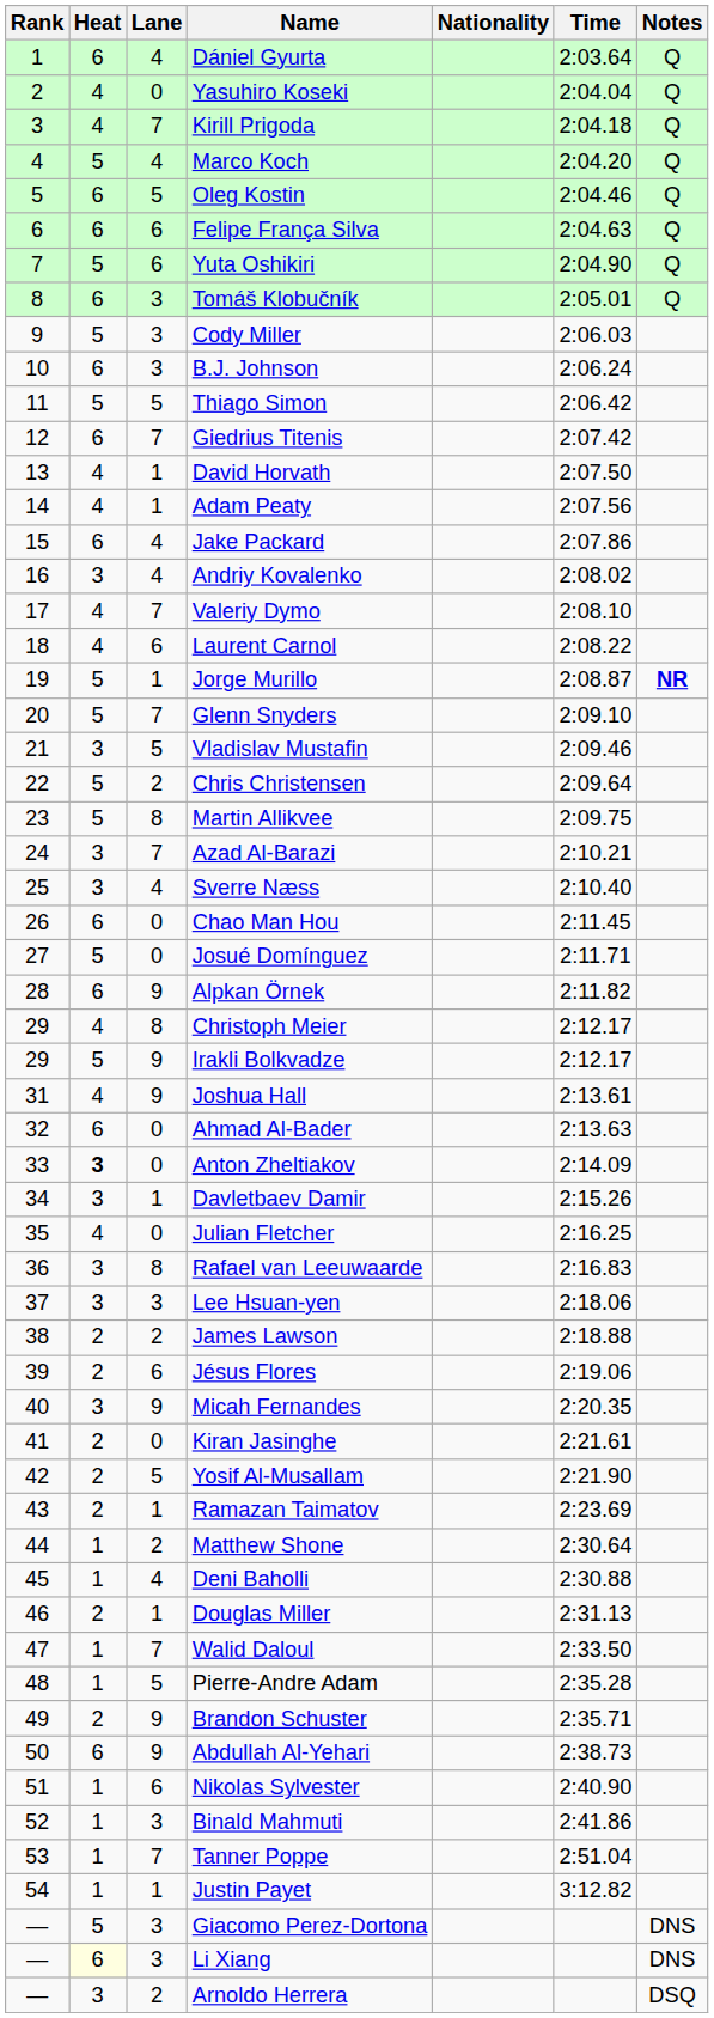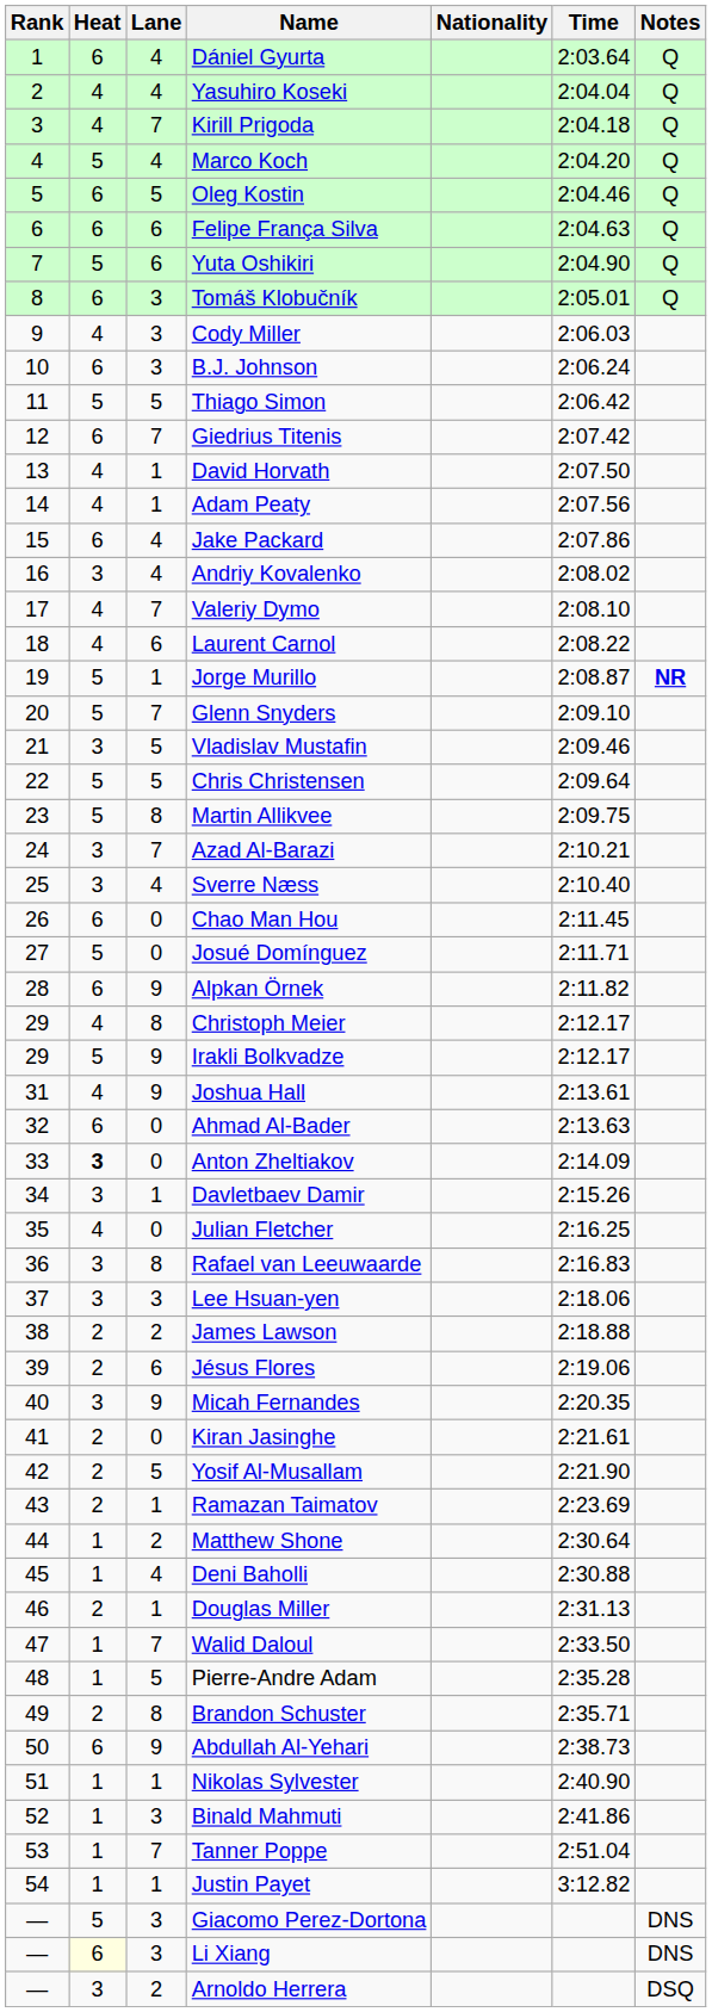 <table class="wikitable sortable" style="text-align:center">
 <tr>
 <th>Rank</th>
 <th>Heat</th>
 <th>Lane</th>
 <th>Name</th>
 <th>Nationality</th>
 <th>Time</th>
 <th>Notes</th>
 </tr>
 <tr bgcolor=ccffcc>
 <td>1</td>
 <td>6</td>
 <td>4</td>
 <td align=left><a href='#'>Dániel Gyurta</a></td>
 <td align=left></td>
 <td>2:03.64</td>
 <td>Q</td>
 </tr>
 <tr bgcolor=ccffcc>
 <td>2</td>
 <td>4</td>
-<td>0</td>
+<td>4</td>
 <td align=left><a href='#'>Yasuhiro Koseki</a></td>
 <td align=left></td>
 <td>2:04.04</td>
 <td>Q</td>
 </tr>
 <tr bgcolor=ccffcc>
 <td>3</td>
 <td>4</td>
 <td>7</td>
 <td align=left><a href='#'>Kirill Prigoda</a></td>
 <td align=left></td>
 <td>2:04.18</td>
 <td>Q</td>
 </tr>
 <tr bgcolor=ccffcc>
 <td>4</td>
 <td>5</td>
 <td>4</td>
 <td align=left><a href='#'>Marco Koch</a></td>
 <td align=left></td>
 <td>2:04.20</td>
 <td>Q</td>
 </tr>
 <tr bgcolor=ccffcc>
 <td>5</td>
 <td>6</td>
 <td>5</td>
 <td align=left><a href='#'>Oleg Kostin</a></td>
 <td align=left></td>
 <td>2:04.46</td>
 <td>Q</td>
 </tr>
 <tr bgcolor=ccffcc>
 <td>6</td>
 <td>6</td>
 <td>6</td>
 <td align=left><a href='#'>Felipe França Silva</a></td>
 <td align=left></td>
 <td>2:04.63</td>
 <td>Q</td>
 </tr>
 <tr bgcolor=ccffcc>
 <td>7</td>
 <td>5</td>
 <td>6</td>
 <td align=left><a href='#'>Yuta Oshikiri</a></td>
 <td align=left></td>
 <td>2:04.90</td>
 <td>Q</td>
 </tr>
 <tr bgcolor=ccffcc>
 <td>8</td>
 <td>6</td>
 <td>3</td>
 <td align=left><a href='#'>Tomáš Klobučník</a></td>
 <td align=left></td>
 <td>2:05.01</td>
 <td>Q</td>
 </tr>
 <tr>
 <td>9</td>
-<td>5</td>
+<td>4</td>
 <td>3</td>
 <td align=left><a href='#'>Cody Miller</a></td>
 <td align=left></td>
 <td>2:06.03</td>
 <td></td>
 </tr>
 <tr>
 <td>10</td>
 <td>6</td>
 <td>3</td>
 <td align=left><a href='#'>B.J. Johnson</a></td>
 <td align=left></td>
 <td>2:06.24</td>
 <td></td>
 </tr>
 <tr>
 <td>11</td>
 <td>5</td>
 <td>5</td>
 <td align=left><a href='#'>Thiago Simon</a></td>
 <td align=left></td>
 <td>2:06.42</td>
 <td></td>
 </tr>
 <tr>
 <td>12</td>
 <td>6</td>
 <td>7</td>
 <td align=left><a href='#'>Giedrius Titenis</a></td>
 <td align=left></td>
 <td>2:07.42</td>
 <td></td>
 </tr>
 <tr>
 <td>13</td>
 <td>4</td>
 <td>1</td>
 <td align=left><a href='#'>David Horvath</a></td>
 <td align=left></td>
 <td>2:07.50</td>
 <td></td>
 </tr>
 <tr>
 <td>14</td>
 <td>4</td>
 <td>1</td>
 <td align=left><a href='#'>Adam Peaty</a></td>
 <td align=left></td>
 <td>2:07.56</td>
 <td></td>
 </tr>
 <tr>
 <td>15</td>
 <td>6</td>
 <td>4</td>
 <td align=left><a href='#'>Jake Packard</a></td>
 <td align=left></td>
 <td>2:07.86</td>
 <td></td>
 </tr>
 <tr>
 <td>16</td>
 <td>3</td>
 <td>4</td>
 <td align=left><a href='#'>Andriy Kovalenko</a></td>
 <td align=left></td>
 <td>2:08.02</td>
 <td></td>
 </tr>
 <tr>
 <td>17</td>
 <td>4</td>
 <td>7</td>
 <td align=left><a href='#'>Valeriy Dymo</a></td>
 <td align=left></td>
 <td>2:08.10</td>
 <td></td>
 </tr>
 <tr>
 <td>18</td>
 <td>4</td>
 <td>6</td>
 <td align=left><a href='#'>Laurent Carnol</a></td>
 <td align=left></td>
 <td>2:08.22</td>
 <td></td>
 </tr>
 <tr>
 <td>19</td>
 <td>5</td>
 <td>1</td>
 <td align=left><a href='#'>Jorge Murillo</a></td>
 <td align=left></td>
 <td>2:08.87</td>
 <td><strong><a href='#'>NR</a></strong></td>
 </tr>
 <tr>
 <td>20</td>
 <td>5</td>
 <td>7</td>
 <td align=left><a href='#'>Glenn Snyders</a></td>
 <td align=left></td>
 <td>2:09.10</td>
 <td></td>
 </tr>
 <tr>
 <td>21</td>
 <td>3</td>
 <td>5</td>
 <td align=left><a href='#'>Vladislav Mustafin</a></td>
 <td align=left></td>
 <td>2:09.46</td>
 <td></td>
 </tr>
 <tr>
 <td>22</td>
 <td>5</td>
-<td>2</td>
+<td>5</td>
 <td align=left><a href='#'>Chris Christensen</a></td>
 <td align=left></td>
 <td>2:09.64</td>
 <td></td>
 </tr>
 <tr>
 <td>23</td>
 <td>5</td>
 <td>8</td>
 <td align=left><a href='#'>Martin Allikvee</a></td>
 <td align=left></td>
 <td>2:09.75</td>
 <td></td>
 </tr>
 <tr>
 <td>24</td>
 <td>3</td>
 <td>7</td>
 <td align=left><a href='#'>Azad Al-Barazi</a></td>
 <td align=left></td>
 <td>2:10.21</td>
 <td></td>
 </tr>
 <tr>
 <td>25</td>
 <td>3</td>
 <td>4</td>
 <td align=left><a href='#'>Sverre Næss</a></td>
 <td align=left></td>
 <td>2:10.40</td>
 <td></td>
 </tr>
 <tr>
 <td>26</td>
 <td>6</td>
 <td>0</td>
 <td align=left><a href='#'>Chao Man Hou</a></td>
 <td align=left></td>
 <td>2:11.45</td>
 <td></td>
 </tr>
 <tr>
 <td>27</td>
 <td>5</td>
 <td>0</td>
 <td align=left><a href='#'>Josué Domínguez</a></td>
 <td align=left></td>
 <td>2:11.71</td>
 <td></td>
 </tr>
 <tr>
 <td>28</td>
 <td>6</td>
 <td>9</td>
 <td align=left><a href='#'>Alpkan Örnek</a></td>
 <td align=left></td>
 <td>2:11.82</td>
 <td></td>
 </tr>
 <tr>
 <td>29</td>
 <td>4</td>
 <td>8</td>
 <td align=left><a href='#'>Christoph Meier</a></td>
 <td align=left></td>
 <td>2:12.17</td>
 <td></td>
 </tr>
 <tr>
 <td>29</td>
 <td>5</td>
 <td>9</td>
 <td align=left><a href='#'>Irakli Bolkvadze</a></td>
 <td align=left></td>
 <td>2:12.17</td>
 <td></td>
 </tr>
 <tr>
 <td>31</td>
 <td>4</td>
 <td>9</td>
 <td align=left><a href='#'>Joshua Hall</a></td>
 <td align=left></td>
 <td>2:13.61</td>
 <td></td>
 </tr>
 <tr>
 <td>32</td>
 <td>6</td>
 <td>0</td>
 <td align=left><a href='#'>Ahmad Al-Bader</a></td>
 <td align=left></td>
 <td>2:13.63</td>
 <td></td>
 </tr>
 <tr>
 <td>33</td>
 <td><strong>3</strong></td>
 <td>0</td>
 <td align=left><a href='#'>Anton Zheltiakov</a></td>
 <td align=left></td>
 <td>2:14.09</td>
 <td></td>
 </tr>
 <tr>
 <td>34</td>
 <td>3</td>
 <td>1</td>
 <td align=left><a href='#'>Davletbaev Damir</a></td>
 <td align=left></td>
 <td>2:15.26</td>
 <td></td>
 </tr>
 <tr>
 <td>35</td>
 <td>4</td>
 <td>0</td>
 <td align=left><a href='#'>Julian Fletcher</a></td>
 <td align=left></td>
 <td>2:16.25</td>
 <td></td>
 </tr>
 <tr>
 <td>36</td>
 <td>3</td>
 <td>8</td>
 <td align=left><a href='#'>Rafael van Leeuwaarde</a></td>
 <td align=left></td>
 <td>2:16.83</td>
 <td></td>
 </tr>
 <tr>
 <td>37</td>
 <td>3</td>
 <td>3</td>
 <td align=left><a href='#'>Lee Hsuan-yen</a></td>
 <td align=left></td>
 <td>2:18.06</td>
 <td></td>
 </tr>
 <tr>
 <td>38</td>
 <td>2</td>
 <td>2</td>
 <td align=left><a href='#'>James Lawson</a></td>
 <td align=left></td>
 <td>2:18.88</td>
 <td></td>
 </tr>
 <tr>
 <td>39</td>
 <td>2</td>
 <td>6</td>
 <td align=left><a href='#'>Jésus Flores</a></td>
 <td align=left></td>
 <td>2:19.06</td>
 <td></td>
 </tr>
 <tr>
 <td>40</td>
 <td>3</td>
 <td>9</td>
 <td align=left><a href='#'>Micah Fernandes</a></td>
 <td align=left></td>
 <td>2:20.35</td>
 <td></td>
 </tr>
 <tr>
 <td>41</td>
 <td>2</td>
 <td>0</td>
 <td align=left><a href='#'>Kiran Jasinghe</a></td>
 <td align=left></td>
 <td>2:21.61</td>
 <td></td>
 </tr>
 <tr>
 <td>42</td>
 <td>2</td>
 <td>5</td>
 <td align=left><a href='#'>Yosif Al-Musallam</a></td>
 <td align=left></td>
 <td>2:21.90</td>
 <td></td>
 </tr>
 <tr>
 <td>43</td>
 <td>2</td>
 <td>1</td>
 <td align=left><a href='#'>Ramazan Taimatov</a></td>
 <td align=left></td>
 <td>2:23.69</td>
 <td></td>
 </tr>
 <tr>
 <td>44</td>
 <td>1</td>
 <td>2</td>
 <td align=left><a href='#'>Matthew Shone</a></td>
 <td align=left></td>
 <td>2:30.64</td>
 <td></td>
 </tr>
 <tr>
 <td>45</td>
 <td>1</td>
 <td>4</td>
 <td align=left><a href='#'>Deni Baholli</a></td>
 <td align=left></td>
 <td>2:30.88</td>
 <td></td>
 </tr>
 <tr>
 <td>46</td>
 <td>2</td>
 <td>1</td>
 <td align=left><a href='#'>Douglas Miller</a></td>
 <td align=left></td>
 <td>2:31.13</td>
 <td></td>
 </tr>
 <tr>
 <td>47</td>
 <td>1</td>
 <td>7</td>
 <td align=left><a href='#'>Walid Daloul</a></td>
 <td align=left></td>
 <td>2:33.50</td>
 <td></td>
 </tr>
 <tr>
 <td>48</td>
 <td>1</td>
 <td>5</td>
 <td align=left>Pierre-Andre Adam</td>
 <td align=left></td>
 <td>2:35.28</td>
 <td></td>
 </tr>
 <tr>
 <td>49</td>
 <td>2</td>
-<td>9</td>
+<td>8</td>
 <td align=left><a href='#'>Brandon Schuster</a></td>
 <td align=left></td>
 <td>2:35.71</td>
 <td></td>
 </tr>
 <tr>
 <td>50</td>
 <td>6</td>
 <td>9</td>
 <td align=left><a href='#'>Abdullah Al-Yehari</a></td>
 <td align=left></td>
 <td>2:38.73</td>
 <td></td>
 </tr>
 <tr>
 <td>51</td>
 <td>1</td>
-<td>6</td>
+<td>1</td>
 <td align=left><a href='#'>Nikolas Sylvester</a></td>
 <td align=left></td>
 <td>2:40.90</td>
 <td></td>
 </tr>
 <tr>
 <td>52</td>
 <td>1</td>
 <td>3</td>
 <td align=left><a href='#'>Binald Mahmuti</a></td>
 <td align=left></td>
 <td>2:41.86</td>
 <td></td>
 </tr>
 <tr>
 <td>53</td>
 <td>1</td>
 <td>7</td>
 <td align=left><a href='#'>Tanner Poppe</a></td>
 <td align=left></td>
 <td>2:51.04</td>
 <td></td>
 </tr>
 <tr>
 <td>54</td>
 <td>1</td>
 <td>1</td>
 <td align=left><a href='#'>Justin Payet</a></td>
 <td align=left></td>
 <td>3:12.82</td>
 <td></td>
 </tr>
 <tr>
 <td>—</td>
 <td>5</td>
 <td>3</td>
 <td align=left><a href='#'>Giacomo Perez-Dortona</a></td>
 <td align=left></td>
 <td></td>
 <td>DNS</td>
 </tr>
 <tr>
 <td>—</td>
 <td style="background: lightyellow;">6</td>
 <td>3</td>
 <td align=left><a href='#'>Li Xiang</a></td>
 <td align=left></td>
 <td></td>
 <td>DNS</td>
 </tr>
 <tr>
 <td>—</td>
 <td>3</td>
 <td>2</td>
 <td align=left><a href='#'>Arnoldo Herrera</a></td>
 <td align=left></td>
 <td></td>
 <td>DSQ</td>
 </tr>
 </table>
